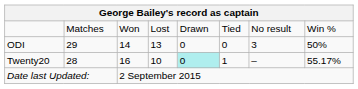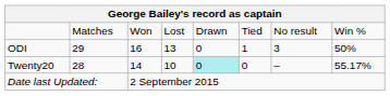 <table class="wikitable" style="float: right; margin-left: 1em; width: 40%; font-size: 90%;">
 <tr>
 <th colspan="8"><strong>George Bailey's record as captain</strong></th>
 </tr>
 <tr>
 <td> </td>
 <td>Matches</td>
 <td>Won</td>
 <td>Lost</td>
 <td>Drawn</td>
 <td>Tied</td>
 <td>No result</td>
 <td>Win %</td>
 </tr>
 <tr>
 <td>ODI</td>
 <td>29</td>
-<td>14</td>
+<td>16</td>
 <td>13</td>
 <td>0</td>
-<td>0</td>
+<td>1</td>
 <td>3</td>
 <td>50%</td>
 </tr>
 <tr>
 <td>Twenty20</td>
 <td>28</td>
-<td>16</td>
+<td>14</td>
 <td>10</td>
 <td style="background: paleturquoise;">0</td>
-<td>1</td>
+<td>0</td>
 <td>–</td>
 <td>55.17%</td>
 </tr>
 <tr>
 <td colspan=2><em>Date last Updated:</em></td>
 <td colspan=8>2 September 2015</td>
 </tr>
 </table>
